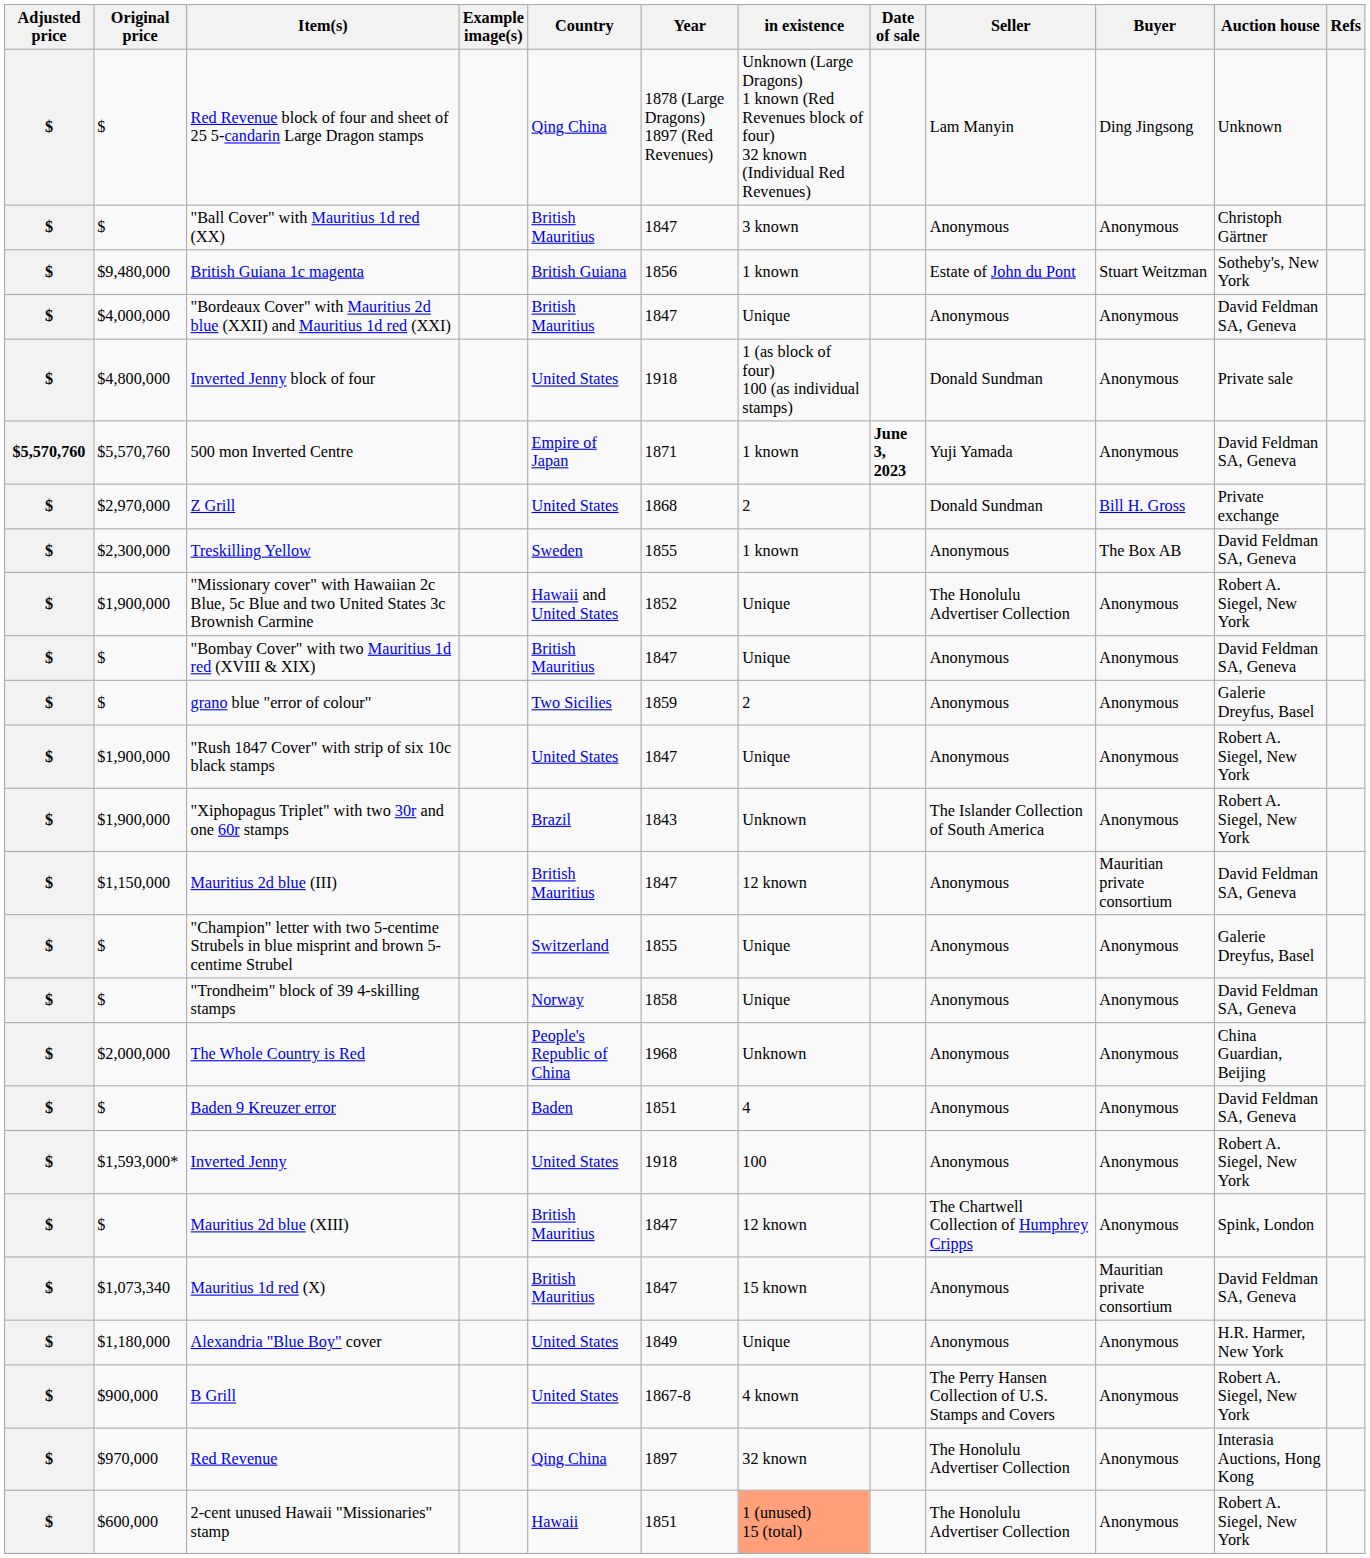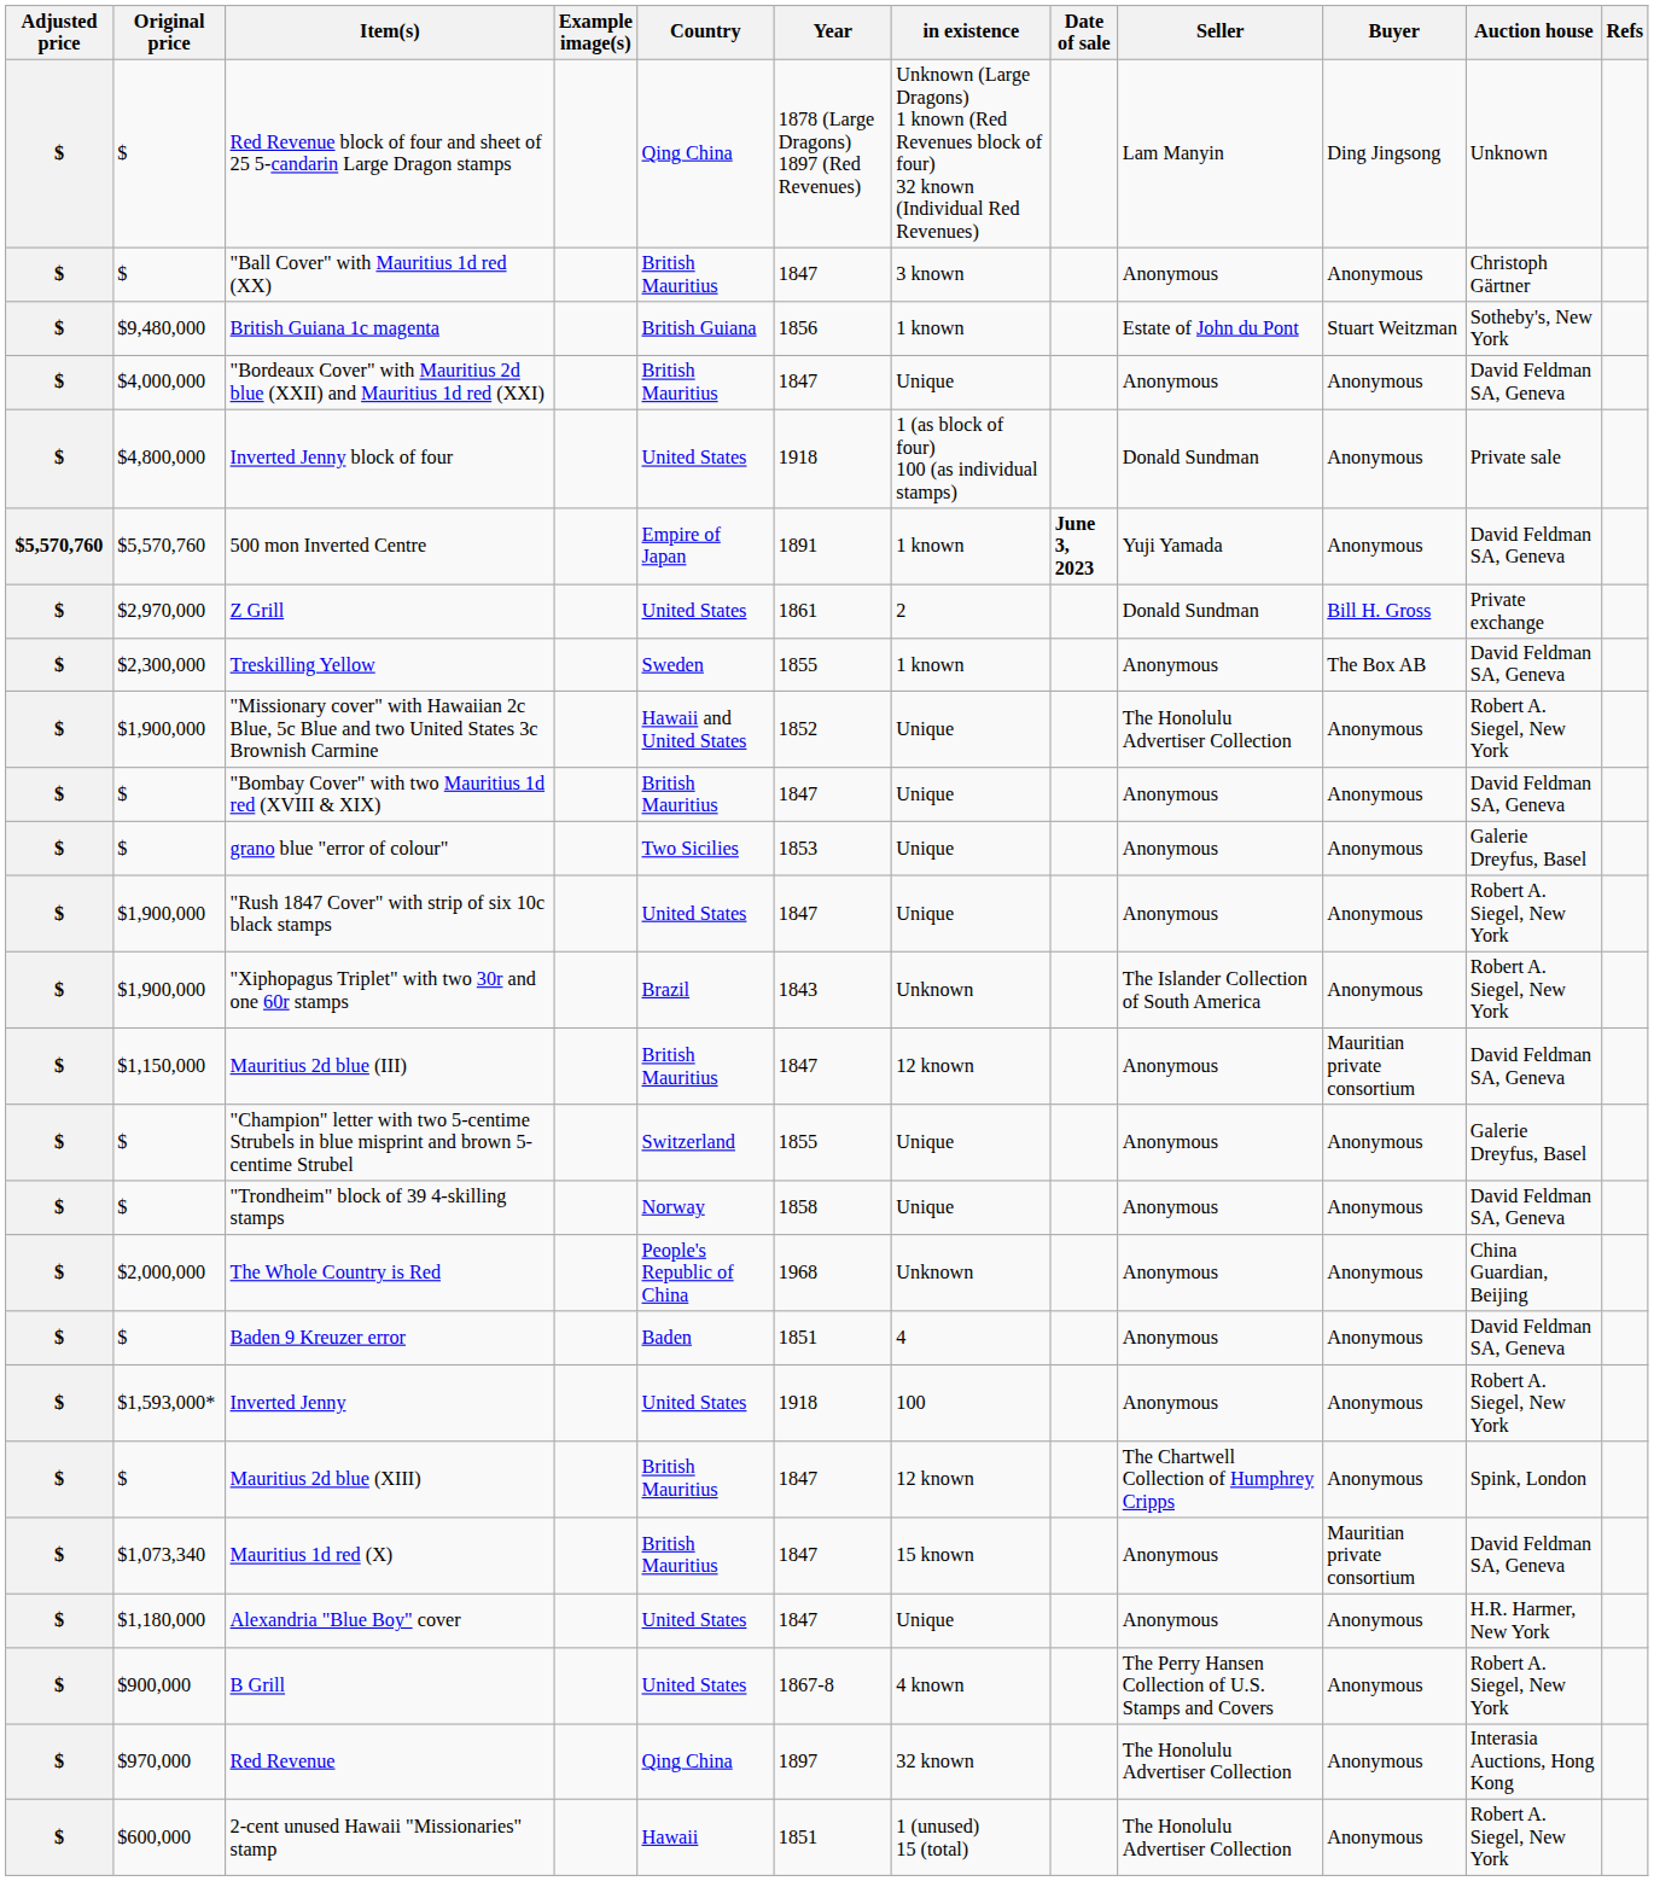 <table class="wikitable sortable" style="font-size:93%;">
 <tr>
 <th data-sort-type="currency">Adjusted price</th>
 <th data-sort-type="currency">Original price</th>
 <th style="width: 20%;">Item(s)</th>
 <th>Example<br>image(s)</th>
 <th>Country</th>
 <th>Year</th>
 <th> in existence</th>
 <th>Date of sale</th>
 <th>Seller</th>
 <th>Buyer</th>
 <th>Auction house</th>
 <th>Refs</th>
 </tr>
 <tr>
 <th>$</th>
 <td>$</td>
 <td><a href='#'>Red Revenue</a> block of four and sheet of 25 5-<a href='#'>candarin</a> Large Dragon stamps</td>
 <td><br></td>
 <td><a href='#'>Qing China</a></td>
 <td>1878 (Large Dragons)<br>1897 (Red Revenues)</td>
 <td data-sort-value=1>Unknown (Large Dragons)<br>1 known (Red Revenues block of four)<br>32 known (Individual Red Revenues)</td>
 <td></td>
 <td>Lam Manyin</td>
 <td>Ding Jingsong</td>
 <td>Unknown</td>
 <td></td>
 </tr>
 <tr>
 <th>$</th>
 <td>$</td>
 <td>"Ball Cover" with <a href='#'>Mauritius 1d red</a> (XX)</td>
 <td></td>
 <td><a href='#'>British Mauritius</a></td>
 <td>1847</td>
 <td data-sort-value=3>3 known</td>
 <td></td>
 <td>Anonymous</td>
 <td>Anonymous</td>
 <td>Christoph Gärtner</td>
 <td></td>
 </tr>
 <tr>
 <th>$</th>
 <td>$9,480,000</td>
 <td><a href='#'>British Guiana 1c magenta</a></td>
 <td></td>
 <td><a href='#'>British Guiana</a></td>
 <td>1856</td>
 <td data-sort-value=1>1 known</td>
 <td></td>
 <td>Estate of <a href='#'>John du Pont</a></td>
 <td>Stuart Weitzman</td>
 <td>Sotheby's, New York</td>
 <td></td>
 </tr>
 <tr>
 <th>$</th>
 <td>$4,000,000</td>
 <td>"Bordeaux Cover" with <a href='#'>Mauritius 2d blue</a> (XXII) and <a href='#'>Mauritius 1d red</a> (XXI)</td>
 <td></td>
 <td><a href='#'>British Mauritius</a></td>
 <td>1847</td>
 <td data-sort-value=0.5>Unique</td>
 <td></td>
 <td>Anonymous</td>
 <td>Anonymous</td>
 <td>David Feldman SA, Geneva</td>
 <td></td>
 </tr>
 <tr>
 <th>$</th>
 <td>$4,800,000</td>
 <td><a href='#'>Inverted Jenny</a> block of four</td>
 <td></td>
 <td><a href='#'>United States</a></td>
 <td>1918</td>
 <td>1 (as block of four)<br>100 (as individual stamps)</td>
 <td></td>
 <td>Donald Sundman</td>
 <td>Anonymous</td>
 <td>Private sale</td>
 <td></td>
 </tr>
 <tr>
 <th>$5,570,760</th>
 <td>$5,570,760</td>
 <td>500 mon Inverted Centre</td>
 <td></td>
 <td><a href='#'>Empire of Japan</a></td>
-<td>1871</td>
+<td>1891</td>
 <td>1 known</td>
 <td><strong>June 3, 2023</strong></td>
 <td>Yuji Yamada</td>
 <td>Anonymous</td>
 <td>David Feldman SA, Geneva</td>
 <td></td>
 </tr>
 <tr>
 <th>$</th>
 <td>$2,970,000</td>
 <td><a href='#'>Z Grill</a></td>
 <td></td>
 <td><a href='#'>United States</a></td>
-<td>1868</td>
+<td>1861</td>
 <td>2</td>
 <td></td>
 <td>Donald Sundman</td>
 <td><a href='#'>Bill H. Gross</a></td>
 <td>Private exchange</td>
 <td></td>
 </tr>
 <tr>
 <th>$</th>
 <td>$2,300,000</td>
 <td><a href='#'>Treskilling Yellow</a></td>
 <td></td>
 <td><a href='#'>Sweden</a></td>
 <td>1855</td>
 <td>1 known</td>
 <td></td>
 <td>Anonymous</td>
 <td>The Box AB</td>
 <td>David Feldman SA, Geneva</td>
 <td></td>
 </tr>
 <tr>
 <th>$</th>
 <td>$1,900,000</td>
 <td>"Missionary cover" with Hawaiian 2c Blue, 5c Blue and two United States 3c Brownish Carmine</td>
 <td></td>
 <td><a href='#'>Hawaii</a> and <a href='#'>United States</a></td>
 <td>1852</td>
 <td data-sort-value=0.5>Unique</td>
 <td></td>
 <td>The Honolulu Advertiser Collection</td>
 <td>Anonymous</td>
 <td>Robert A. Siegel, New York</td>
 <td></td>
 </tr>
 <tr>
 <th>$</th>
 <td>$</td>
 <td>"Bombay Cover" with two <a href='#'>Mauritius 1d red</a> (XVIII & XIX)</td>
 <td></td>
 <td><a href='#'>British Mauritius</a></td>
 <td>1847</td>
 <td data-sort-value=0.5>Unique</td>
 <td></td>
 <td>Anonymous</td>
 <td>Anonymous</td>
 <td>David Feldman SA, Geneva</td>
 <td></td>
 </tr>
 <tr>
 <th>$</th>
 <td>$</td>
 <td><a href='#'>grano</a> blue "error of colour"</td>
 <td></td>
 <td><a href='#'>Two Sicilies</a></td>
-<td>1859</td>
-<td>2</td>
+<td>1853</td>
+<td data-sort-value=0.5>Unique</td>
 <td></td>
 <td>Anonymous</td>
 <td>Anonymous</td>
 <td>Galerie Dreyfus, Basel</td>
 <td></td>
 </tr>
 <tr>
 <th>$</th>
 <td>$1,900,000</td>
 <td>"Rush 1847 Cover" with strip of six 10c black stamps</td>
 <td></td>
 <td><a href='#'>United States</a></td>
 <td>1847</td>
 <td data-sort-value=0.5>Unique</td>
 <td></td>
 <td>Anonymous</td>
 <td>Anonymous</td>
 <td>Robert A. Siegel, New York</td>
 <td></td>
 </tr>
 <tr>
 <th>$</th>
 <td>$1,900,000</td>
 <td>"Xiphopagus Triplet" with two <a href='#'>30r</a> and one <a href='#'>60r</a> stamps</td>
 <td></td>
 <td><a href='#'>Brazil</a></td>
 <td>1843</td>
 <td>Unknown</td>
 <td></td>
 <td>The Islander Collection of South America</td>
 <td>Anonymous</td>
 <td>Robert A. Siegel, New York</td>
 <td></td>
 </tr>
 <tr>
 <th>$</th>
 <td>$1,150,000</td>
 <td><a href='#'>Mauritius 2d blue</a> (III)</td>
 <td></td>
 <td><a href='#'>British Mauritius</a></td>
 <td>1847</td>
 <td data-sort-value=12>12 known</td>
 <td></td>
 <td>Anonymous</td>
 <td>Mauritian private consortium</td>
 <td>David Feldman SA, Geneva</td>
 <td></td>
 </tr>
 <tr>
 <th>$</th>
 <td>$</td>
 <td>"Champion" letter with two 5-centime Strubels in blue misprint and brown 5-centime Strubel</td>
 <td></td>
 <td><a href='#'>Switzerland</a></td>
 <td>1855</td>
 <td data-sort-value=0.5>Unique</td>
 <td></td>
 <td>Anonymous</td>
 <td>Anonymous</td>
 <td>Galerie Dreyfus, Basel</td>
 <td></td>
 </tr>
 <tr>
 <th>$</th>
 <td>$</td>
 <td>"Trondheim" block of 39 4-skilling stamps</td>
 <td></td>
 <td><a href='#'>Norway</a></td>
 <td>1858</td>
 <td data-sort-value=0.5>Unique</td>
 <td></td>
 <td>Anonymous</td>
 <td>Anonymous</td>
 <td>David Feldman SA, Geneva</td>
 <td></td>
 </tr>
 <tr>
 <th>$</th>
 <td>$2,000,000</td>
 <td><a href='#'>The Whole Country is Red</a></td>
 <td></td>
 <td><a href='#'>People's Republic of China</a></td>
 <td>1968</td>
 <td>Unknown</td>
 <td></td>
 <td>Anonymous</td>
 <td>Anonymous</td>
 <td>China Guardian, Beijing</td>
 <td></td>
 </tr>
 <tr>
 <th>$</th>
 <td>$</td>
 <td><a href='#'>Baden 9 Kreuzer error</a></td>
 <td></td>
 <td><a href='#'>Baden</a></td>
 <td>1851</td>
 <td>4</td>
 <td></td>
 <td>Anonymous</td>
 <td>Anonymous</td>
 <td>David Feldman SA, Geneva</td>
 <td></td>
 </tr>
 <tr>
 <th>$</th>
 <td>$1,593,000*</td>
 <td><a href='#'>Inverted Jenny</a></td>
 <td></td>
 <td><a href='#'>United States</a></td>
 <td>1918</td>
 <td>100</td>
 <td></td>
 <td>Anonymous</td>
 <td>Anonymous</td>
 <td>Robert A. Siegel, New York</td>
 <td></td>
 </tr>
 <tr>
 <th>$</th>
 <td>$</td>
 <td><a href='#'>Mauritius 2d blue</a> (XIII)</td>
 <td></td>
 <td><a href='#'>British Mauritius</a></td>
 <td>1847</td>
 <td data-sort-value=12>12 known</td>
 <td></td>
 <td>The Chartwell Collection of <a href='#'>Humphrey Cripps</a></td>
 <td>Anonymous</td>
 <td>Spink, London</td>
 <td></td>
 </tr>
 <tr>
 <th>$</th>
 <td>$1,073,340</td>
 <td><a href='#'>Mauritius 1d red</a> (X)</td>
 <td></td>
 <td><a href='#'>British Mauritius</a></td>
 <td>1847</td>
 <td data-sort-value=15>15 known</td>
 <td></td>
 <td>Anonymous</td>
 <td>Mauritian private consortium</td>
 <td>David Feldman SA, Geneva</td>
 <td></td>
 </tr>
 <tr>
 <th>$</th>
 <td>$1,180,000</td>
 <td><a href='#'>Alexandria "Blue Boy"</a> cover</td>
 <td></td>
 <td><a href='#'>United States</a></td>
-<td>1849</td>
+<td>1847</td>
 <td data-sort-value=0.5>Unique</td>
 <td></td>
 <td>Anonymous</td>
 <td>Anonymous</td>
 <td>H.R. Harmer, New York</td>
 <td></td>
 </tr>
 <tr>
 <th>$</th>
 <td>$900,000</td>
 <td><a href='#'>B Grill</a></td>
 <td></td>
 <td><a href='#'>United States</a></td>
 <td>1867-8</td>
 <td>4 known</td>
 <td></td>
 <td>The Perry Hansen Collection of U.S. Stamps and Covers</td>
 <td>Anonymous</td>
 <td>Robert A. Siegel, New York</td>
 <td></td>
 </tr>
 <tr>
 <th>$</th>
 <td>$970,000</td>
 <td><a href='#'>Red Revenue</a></td>
 <td></td>
 <td><a href='#'>Qing China</a></td>
 <td>1897</td>
 <td>32 known</td>
 <td></td>
 <td>The Honolulu Advertiser Collection</td>
 <td>Anonymous</td>
 <td>Interasia Auctions, Hong Kong</td>
 <td></td>
 </tr>
 <tr>
 <th>$</th>
 <td>$600,000</td>
 <td>2-cent unused Hawaii "Missionaries" stamp</td>
 <td></td>
 <td><a href='#'>Hawaii</a></td>
 <td>1851</td>
-<td style="background: lightsalmon;">1 (unused)<br>15 (total)</td>
+<td>1 (unused)<br>15 (total)</td>
 <td></td>
 <td>The Honolulu Advertiser Collection</td>
 <td>Anonymous</td>
 <td>Robert A. Siegel, New York</td>
 <td></td>
 </tr>
 </table>
